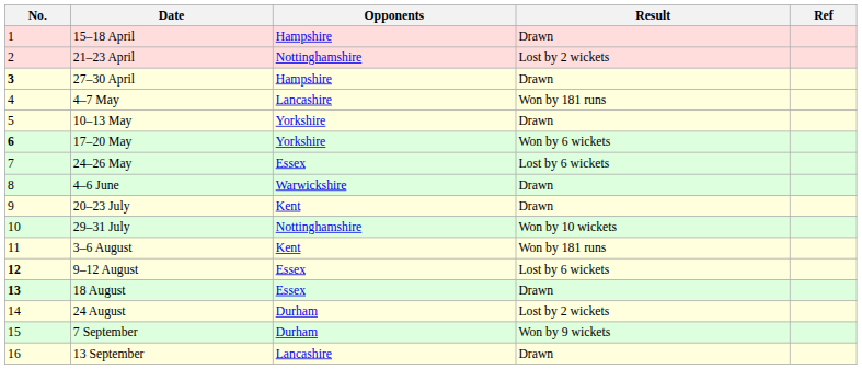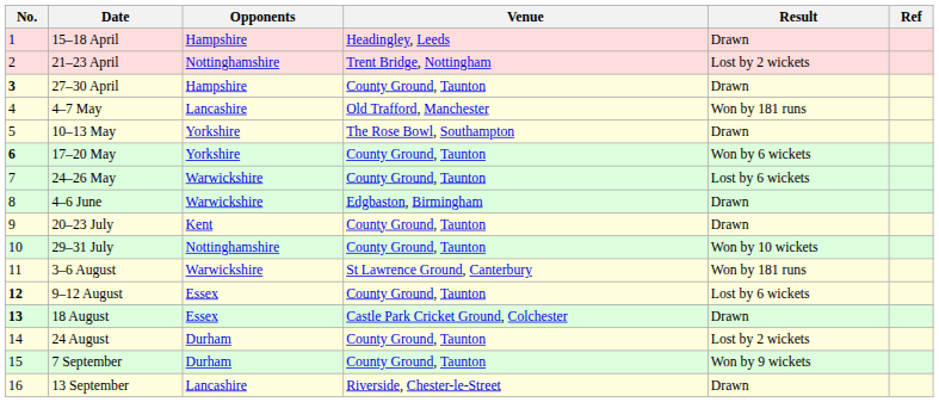 <table class="wikitable" width="80%" style="font-size: 95%">
 <tr bgcolor="#efefef">
 <th>No.</th>
 <th>Date</th>
 <th>Opponents</th>
+<th>Venue</th>
 <th>Result</th>
 <th>Ref</th>
 </tr>
 <tr bgcolor="#ffdddd">
 <td>1</td>
 <td>15–18 April</td>
 <td><a href='#'>Hampshire</a></td>
+<td><a href='#'>Headingley</a>, <a href='#'>Leeds</a></td>
 <td>Drawn</td>
 <td></td>
 </tr>
 <tr bgcolor="#ffdddd">
 <td>2</td>
 <td>21–23 April</td>
 <td><a href='#'>Nottinghamshire</a></td>
+<td><a href='#'>Trent Bridge</a>, <a href='#'>Nottingham</a></td>
 <td>Lost by 2 wickets</td>
 <td></td>
 </tr>
 <tr bgcolor="#ffffdd">
 <td><strong>3</strong></td>
 <td>27–30 April</td>
 <td><a href='#'>Hampshire</a></td>
+<td><a href='#'>County Ground</a>, <a href='#'>Taunton</a></td>
 <td>Drawn</td>
 <td></td>
 </tr>
 <tr bgcolor="#ffffdd">
 <td>4</td>
 <td>4–7 May</td>
 <td><a href='#'>Lancashire</a></td>
+<td><a href='#'>Old Trafford</a>, <a href='#'>Manchester</a></td>
 <td>Won by 181 runs</td>
 <td></td>
 </tr>
 <tr bgcolor="#ffffdd">
 <td>5</td>
 <td>10–13 May</td>
 <td><a href='#'>Yorkshire</a></td>
+<td><a href='#'>The Rose Bowl</a>, <a href='#'>Southampton</a></td>
 <td>Drawn</td>
 <td></td>
 </tr>
 <tr bgcolor="#ddffdd">
 <td><strong>6</strong></td>
 <td>17–20 May</td>
 <td><a href='#'>Yorkshire</a></td>
+<td><a href='#'>County Ground</a>, <a href='#'>Taunton</a></td>
 <td>Won by 6 wickets</td>
 <td></td>
 </tr>
 <tr bgcolor="#ddffdd">
 <td>7</td>
 <td>24–26 May</td>
-<td><a href='#'>Essex</a></td>
+<td><a href='#'>Warwickshire</a></td>
+<td><a href='#'>County Ground</a>, <a href='#'>Taunton</a></td>
 <td>Lost by 6 wickets</td>
 <td></td>
 </tr>
 <tr bgcolor="#ddffdd">
 <td>8</td>
 <td>4–6 June</td>
 <td><a href='#'>Warwickshire</a></td>
+<td><a href='#'>Edgbaston</a>, <a href='#'>Birmingham</a></td>
 <td>Drawn</td>
 <td></td>
 </tr>
 <tr bgcolor="#ffffdd">
 <td>9</td>
 <td>20–23 July</td>
 <td><a href='#'>Kent</a></td>
+<td><a href='#'>County Ground</a>, <a href='#'>Taunton</a></td>
 <td>Drawn</td>
 <td></td>
 </tr>
 <tr bgcolor="#ddffdd">
 <td>10</td>
 <td>29–31 July</td>
 <td><a href='#'>Nottinghamshire</a></td>
+<td><a href='#'>County Ground</a>, <a href='#'>Taunton</a></td>
 <td>Won by 10 wickets</td>
 <td></td>
 </tr>
 <tr bgcolor="#ffffdd">
 <td>11</td>
 <td>3–6 August</td>
-<td><a href='#'>Kent</a></td>
+<td><a href='#'>Warwickshire</a></td>
+<td><a href='#'>St Lawrence Ground</a>, <a href='#'>Canterbury</a></td>
 <td>Won by 181 runs</td>
 <td></td>
 </tr>
 <tr bgcolor="#ffffdd">
 <td><strong>12</strong></td>
 <td>9–12 August</td>
 <td><a href='#'>Essex</a></td>
+<td><a href='#'>County Ground</a>, <a href='#'>Taunton</a></td>
 <td>Lost by 6 wickets</td>
 <td></td>
 </tr>
 <tr bgcolor="#ddffdd">
 <td><strong>13</strong></td>
 <td>18 August</td>
 <td><a href='#'>Essex</a></td>
+<td><a href='#'>Castle Park Cricket Ground</a>, <a href='#'>Colchester</a></td>
 <td>Drawn</td>
 <td></td>
 </tr>
 <tr bgcolor="#ffffdd">
 <td>14</td>
 <td>24 August</td>
 <td><a href='#'>Durham</a></td>
+<td><a href='#'>County Ground</a>, <a href='#'>Taunton</a></td>
 <td>Lost by 2 wickets</td>
 <td></td>
 </tr>
 <tr bgcolor="#ddffdd">
 <td>15</td>
 <td>7 September</td>
 <td><a href='#'>Durham</a></td>
+<td><a href='#'>County Ground</a>, <a href='#'>Taunton</a></td>
 <td>Won by 9 wickets</td>
 <td></td>
 </tr>
 <tr bgcolor="#ffffdd">
 <td>16</td>
 <td>13 September</td>
 <td><a href='#'>Lancashire</a></td>
+<td><a href='#'>Riverside</a>, <a href='#'>Chester-le-Street</a></td>
 <td>Drawn</td>
 <td></td>
 </tr>
 </table>
